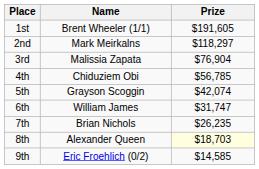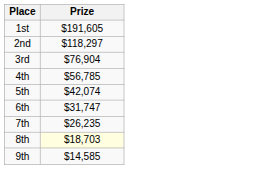 <table class="wikitable">
 <tr>
 <th width="50">Place</th>
-<th width="200">Name</th>
 <th width="125">Prize</th>
 </tr>
 <tr>
 <td align = "center">1st</td>
-<td align = "center">Brent Wheeler (1/1)</td>
 <td align = "center">$191,605</td>
 </tr>
 <tr>
 <td align = "center">2nd</td>
-<td align = "center">Mark Meirkalns</td>
 <td align = "center">$118,297</td>
 </tr>
 <tr>
 <td align = "center">3rd</td>
-<td align = "center">Malissia Zapata</td>
 <td align = "center">$76,904</td>
 </tr>
 <tr>
 <td align = "center">4th</td>
-<td align = "center">Chiduziem Obi</td>
 <td align = "center">$56,785</td>
 </tr>
 <tr>
 <td align = "center">5th</td>
-<td align = "center">Grayson Scoggin</td>
 <td align = "center">$42,074</td>
 </tr>
 <tr>
 <td align = "center">6th</td>
-<td align = "center">William James</td>
 <td align = "center">$31,747</td>
 </tr>
 <tr>
 <td align = "center">7th</td>
-<td align = "center">Brian Nichols</td>
 <td align = "center">$26,235</td>
 </tr>
 <tr>
 <td align = "center">8th</td>
-<td align = "center">Alexander Queen</td>
 <td align = "center" style="background: lightyellow;">$18,703</td>
 </tr>
 <tr>
 <td align = "center">9th</td>
-<td align = "center"><a href='#'>Eric Froehlich</a> (0/2)</td>
 <td align = "center">$14,585</td>
 </tr>
 </table>
